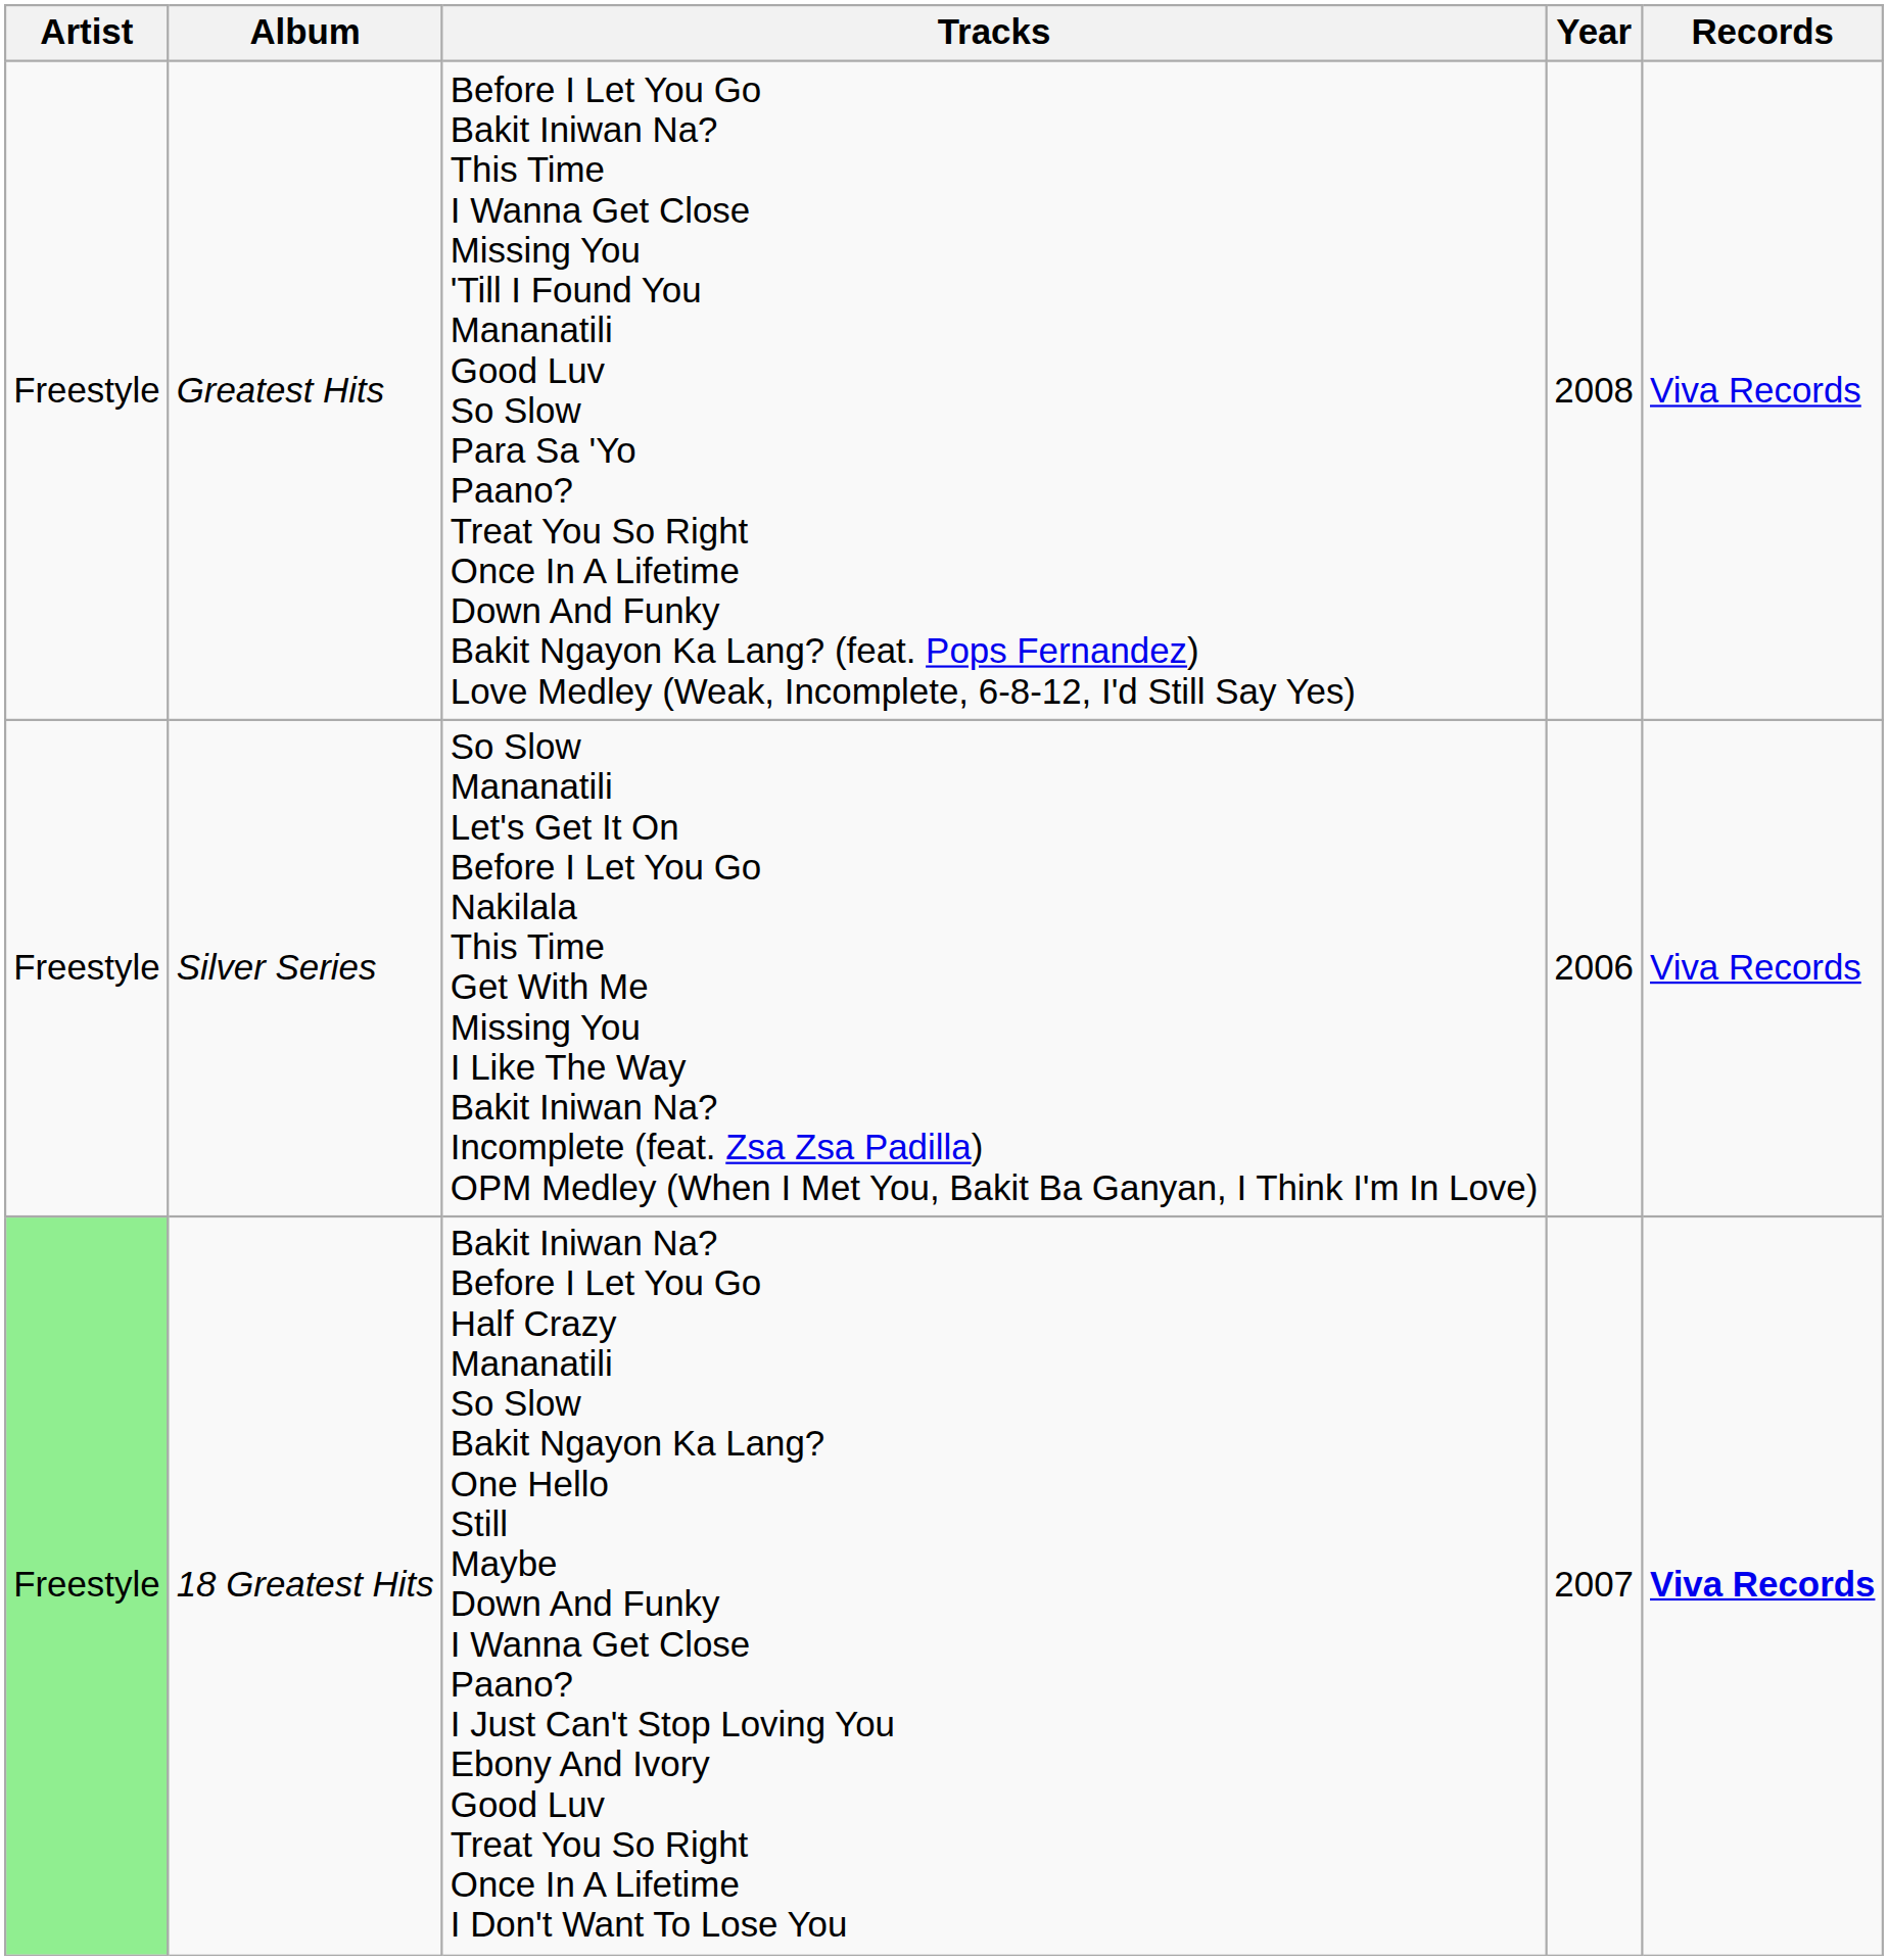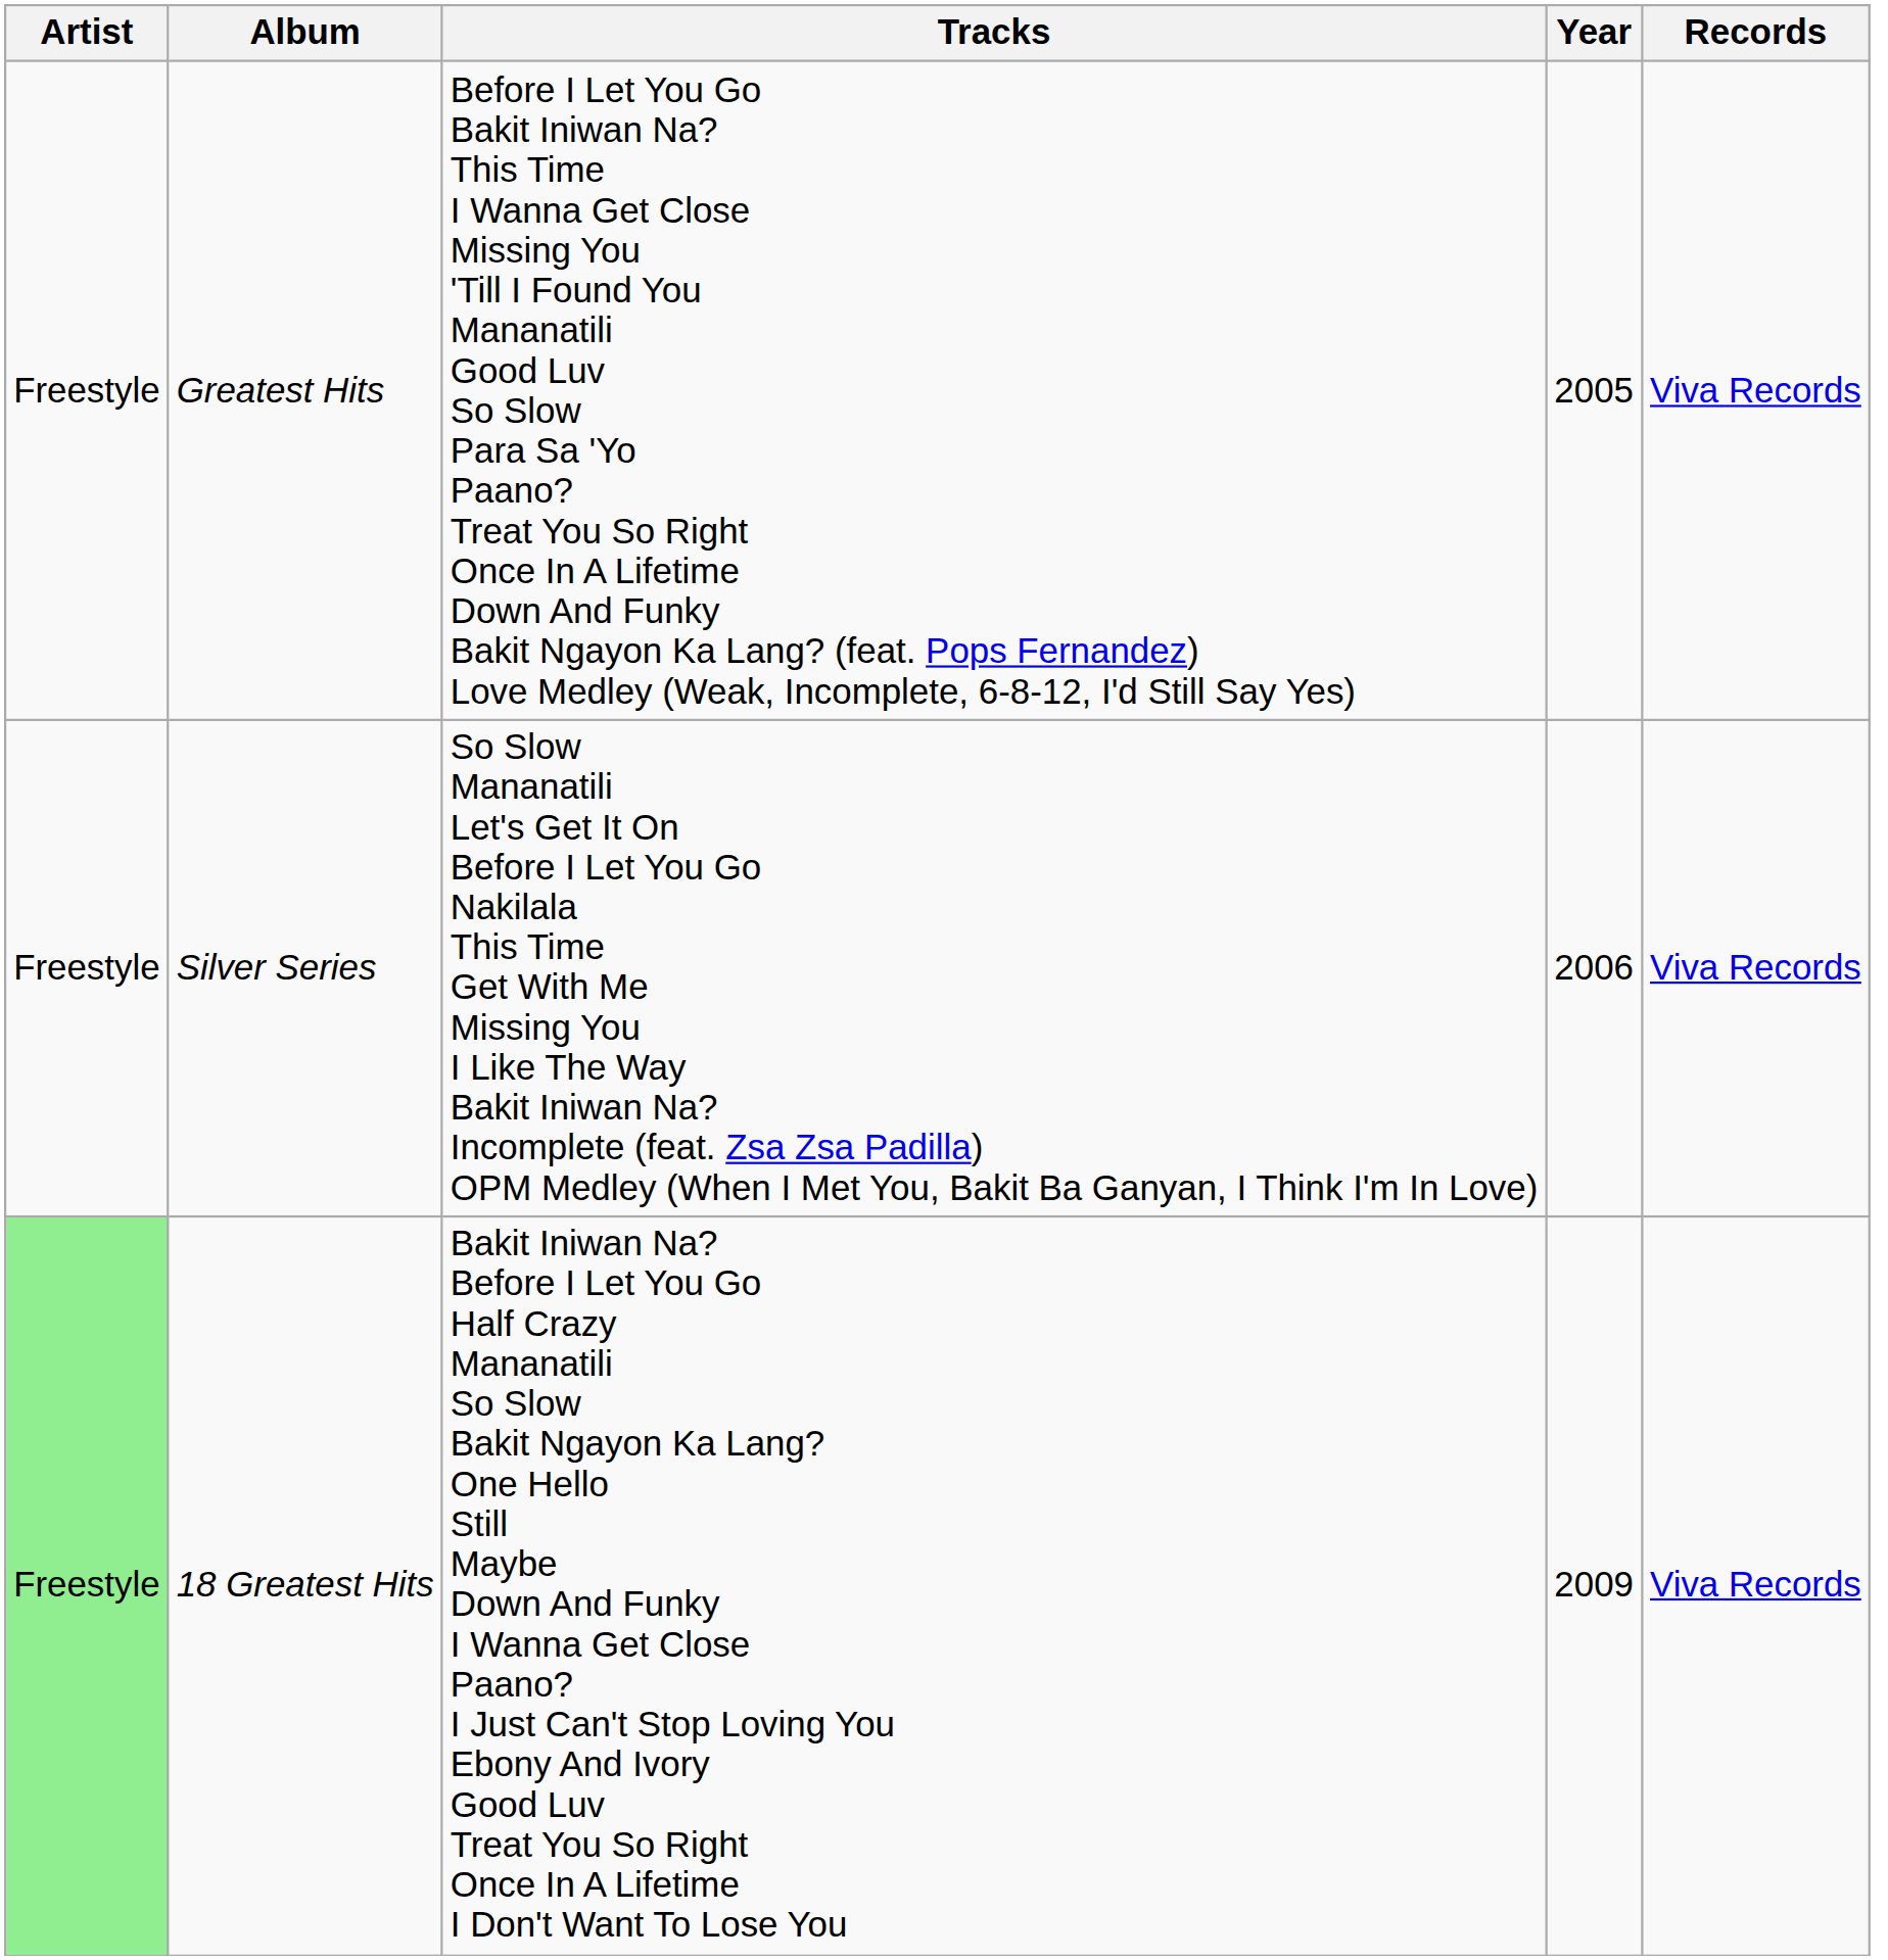 <table class="wikitable">
 <tr>
 <th>Artist</th>
 <th>Album</th>
 <th>Tracks</th>
 <th>Year</th>
 <th>Records</th>
 </tr>
 <tr>
 <td>Freestyle</td>
 <td><em>Greatest Hits</em></td>
 <td>Before I Let You Go <br> Bakit Iniwan Na? <br> This Time <br> I Wanna Get Close <br> Missing You <br> 'Till I Found You <br> Mananatili <br> Good Luv <br> So Slow <br> Para Sa 'Yo <br> Paano? <br> Treat You So Right <br> Once In A Lifetime <br> Down And Funky <br> Bakit Ngayon Ka Lang? (feat. <a href='#'>Pops Fernandez</a>) <br> Love Medley (Weak, Incomplete, 6-8-12, I'd Still Say Yes)</td>
-<td>2008</td>
+<td>2005</td>
 <td><a href='#'>Viva Records</a></td>
 </tr>
 <tr>
 <td>Freestyle</td>
 <td><em>Silver Series</em></td>
 <td>So Slow <br> Mananatili <br> Let's Get It On <br> Before I Let You Go <br> Nakilala <br> This Time <br> Get With Me <br> Missing You <br> I Like The Way <br> Bakit Iniwan Na? <br> Incomplete (feat. <a href='#'>Zsa Zsa Padilla</a>) <br> OPM Medley (When I Met You, Bakit Ba Ganyan, I Think I'm In Love)</td>
 <td>2006</td>
 <td><a href='#'>Viva Records</a></td>
 </tr>
 <tr>
 <td style="background: lightgreen;">Freestyle</td>
 <td><em>18 Greatest Hits</em></td>
 <td>Bakit Iniwan Na? <br> Before I Let You Go <br> Half Crazy <br> Mananatili <br> So Slow <br> Bakit Ngayon Ka Lang? <br> One Hello <br> Still <br> Maybe <br> Down And Funky <br> I Wanna Get Close <br> Paano? <br> I Just Can't Stop Loving You <br> Ebony And Ivory <br> Good Luv <br> Treat You So Right <br> Once In A Lifetime <br> I Don't Want To Lose You</td>
-<td>2007</td>
-<td><strong><a href='#'>Viva Records</a></strong></td>
+<td>2009</td>
+<td><a href='#'>Viva Records</a></td>
 </tr>
 </table>
